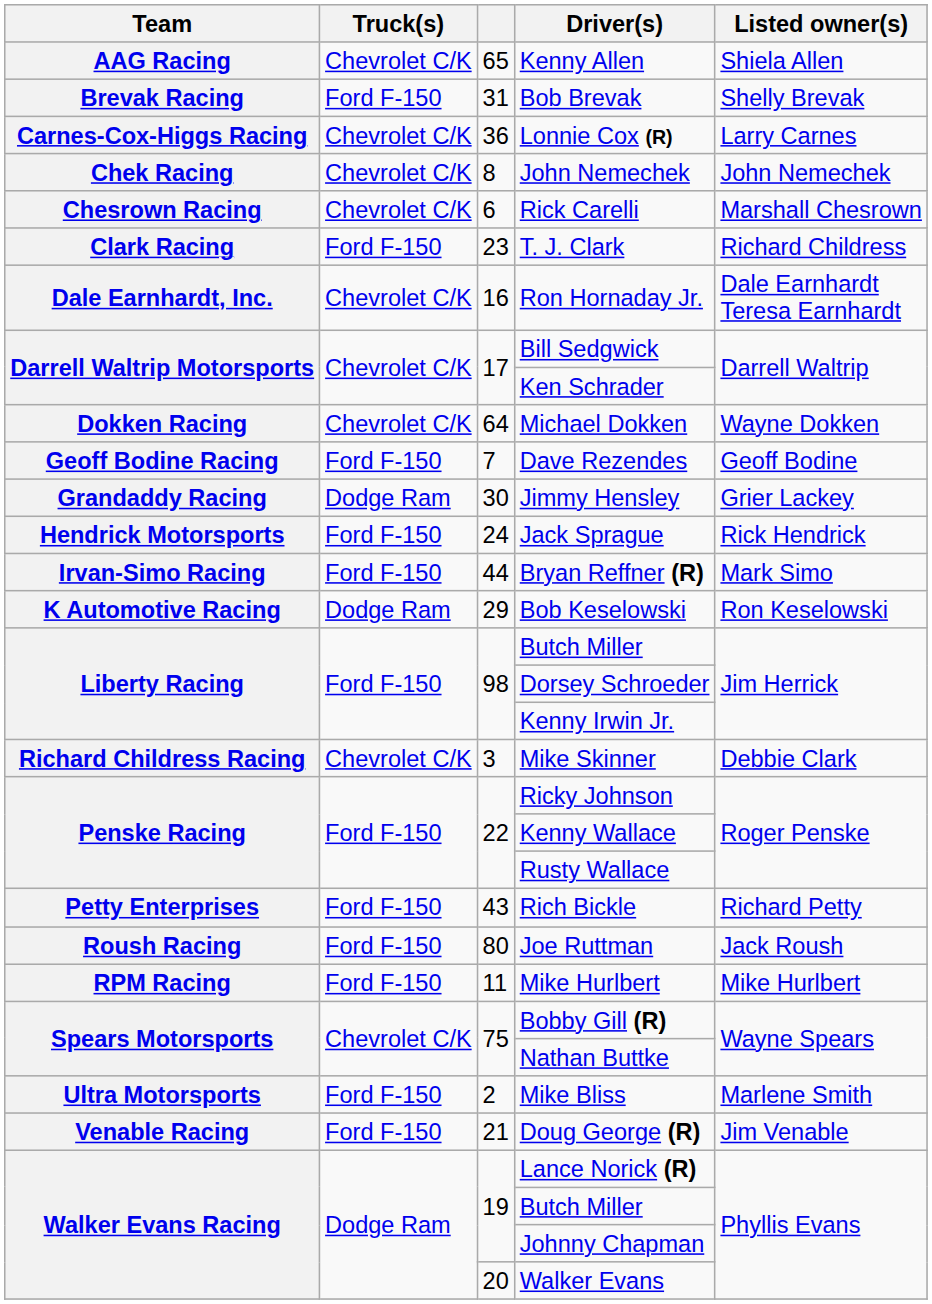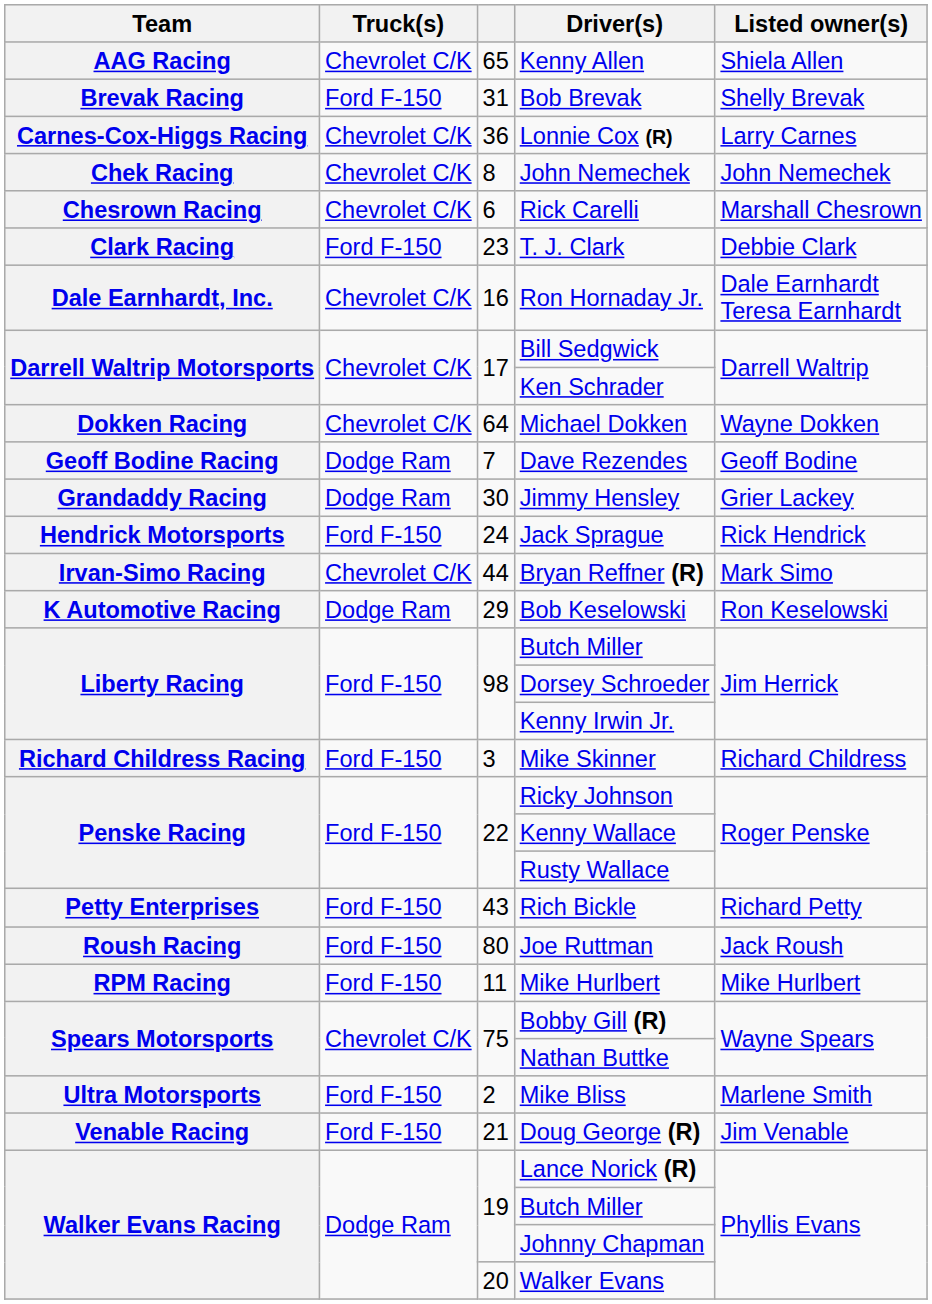 <table class="wikitable" style="font-size: 95%;">
 <tr>
 <th>Team</th>
 <th>Truck(s)</th>
 <th></th>
 <th>Driver(s)</th>
 <th>Listed owner(s)</th>
 </tr>
 <tr>
 <th><a href='#'>AAG Racing</a></th>
 <td><a href='#'>Chevrolet C/K</a></td>
 <td>65</td>
 <td><a href='#'>Kenny Allen</a></td>
 <td><a href='#'>Shiela Allen</a></td>
 </tr>
 <tr>
 <th><a href='#'>Brevak Racing</a></th>
 <td><a href='#'>Ford F-150</a></td>
 <td>31</td>
 <td><a href='#'>Bob Brevak</a></td>
 <td><a href='#'>Shelly Brevak</a></td>
 </tr>
 <tr>
 <th><a href='#'>Carnes-Cox-Higgs Racing</a></th>
 <td><a href='#'>Chevrolet C/K</a></td>
 <td>36</td>
 <td><a href='#'>Lonnie Cox</a> <small> <strong>(R)</strong></small></td>
 <td><a href='#'>Larry Carnes</a></td>
 </tr>
 <tr>
 <th><a href='#'>Chek Racing</a></th>
 <td><a href='#'>Chevrolet C/K</a></td>
 <td>8</td>
 <td><a href='#'>John Nemechek</a></td>
 <td><a href='#'>John Nemechek</a></td>
 </tr>
 <tr>
 <th><a href='#'>Chesrown Racing</a></th>
 <td><a href='#'>Chevrolet C/K</a></td>
 <td>6</td>
 <td><a href='#'>Rick Carelli</a></td>
 <td><a href='#'>Marshall Chesrown</a></td>
 </tr>
 <tr>
 <th><a href='#'>Clark Racing</a></th>
 <td><a href='#'>Ford F-150</a></td>
 <td>23</td>
 <td><a href='#'>T. J. Clark</a> <small></small></td>
-<td><a href='#'>Richard Childress</a></td>
+<td><a href='#'>Debbie Clark</a></td>
 </tr>
 <tr>
 <th><a href='#'>Dale Earnhardt, Inc.</a></th>
 <td><a href='#'>Chevrolet C/K</a></td>
 <td>16</td>
 <td><a href='#'>Ron Hornaday Jr.</a></td>
 <td><a href='#'>Dale Earnhardt</a><br><a href='#'>Teresa Earnhardt</a></td>
 </tr>
 <tr>
 <th rowspan="2"><a href='#'>Darrell Waltrip Motorsports</a></th>
 <td rowspan="2"><a href='#'>Chevrolet C/K</a></td>
 <td rowspan="2">17</td>
 <td><a href='#'>Bill Sedgwick</a> <small></small></td>
 <td rowspan="2"><a href='#'>Darrell Waltrip</a></td>
 </tr>
 <tr>
 <td><a href='#'>Ken Schrader</a> <small></small></td>
 </tr>
 <tr>
 <th><a href='#'>Dokken Racing</a></th>
 <td><a href='#'>Chevrolet C/K</a></td>
 <td>64</td>
 <td><a href='#'>Michael Dokken</a> <small></small></td>
 <td><a href='#'>Wayne Dokken</a></td>
 </tr>
 <tr>
 <th><a href='#'>Geoff Bodine Racing</a></th>
-<td><a href='#'>Ford F-150</a></td>
+<td><a href='#'>Dodge Ram</a></td>
 <td>7</td>
 <td><a href='#'>Dave Rezendes</a></td>
 <td><a href='#'>Geoff Bodine</a></td>
 </tr>
 <tr>
 <th><a href='#'>Grandaddy Racing</a></th>
 <td><a href='#'>Dodge Ram</a></td>
 <td>30</td>
 <td><a href='#'>Jimmy Hensley</a></td>
 <td><a href='#'>Grier Lackey</a></td>
 </tr>
 <tr>
 <th><a href='#'>Hendrick Motorsports</a></th>
 <td><a href='#'>Ford F-150</a></td>
 <td>24</td>
 <td><a href='#'>Jack Sprague</a></td>
 <td><a href='#'>Rick Hendrick</a></td>
 </tr>
 <tr>
 <th><a href='#'>Irvan-Simo Racing</a></th>
-<td><a href='#'>Ford F-150</a></td>
+<td><a href='#'>Chevrolet C/K</a></td>
 <td>44</td>
 <td><a href='#'>Bryan Reffner</a> <strong>(R)</strong></td>
 <td><a href='#'>Mark Simo</a></td>
 </tr>
 <tr>
 <th><a href='#'>K Automotive Racing</a></th>
 <td><a href='#'>Dodge Ram</a></td>
 <td>29</td>
 <td><a href='#'>Bob Keselowski</a></td>
 <td><a href='#'>Ron Keselowski</a></td>
 </tr>
 <tr>
 <th rowspan="3"><a href='#'>Liberty Racing</a></th>
 <td rowspan="3"><a href='#'>Ford F-150</a></td>
 <td rowspan="3">98</td>
 <td><a href='#'>Butch Miller</a> <small></small></td>
 <td rowspan="3"><a href='#'>Jim Herrick</a></td>
 </tr>
 <tr>
 <td><a href='#'>Dorsey Schroeder</a> <small></small></td>
 </tr>
 <tr>
 <td><a href='#'>Kenny Irwin Jr.</a> <small></small></td>
 </tr>
 <tr>
 <th><a href='#'>Richard Childress Racing</a></th>
-<td><a href='#'>Chevrolet C/K</a></td>
+<td><a href='#'>Ford F-150</a></td>
 <td>3</td>
 <td><a href='#'>Mike Skinner</a></td>
-<td><a href='#'>Debbie Clark</a></td>
+<td><a href='#'>Richard Childress</a></td>
 </tr>
 <tr>
 <th rowspan="3"><a href='#'>Penske Racing</a></th>
 <td rowspan="3"><a href='#'>Ford F-150</a></td>
 <td rowspan="3">22</td>
 <td><a href='#'>Ricky Johnson</a> <small></small></td>
 <td rowspan="3"><a href='#'>Roger Penske</a></td>
 </tr>
 <tr>
 <td><a href='#'>Kenny Wallace</a> <small></small></td>
 </tr>
 <tr>
 <td><a href='#'>Rusty Wallace</a> <small></small></td>
 </tr>
 <tr>
 <th><a href='#'>Petty Enterprises</a></th>
 <td><a href='#'>Ford F-150</a></td>
 <td>43</td>
 <td><a href='#'>Rich Bickle</a></td>
 <td><a href='#'>Richard Petty</a></td>
 </tr>
 <tr>
 <th><a href='#'>Roush Racing</a></th>
 <td><a href='#'>Ford F-150</a></td>
 <td>80</td>
 <td><a href='#'>Joe Ruttman</a></td>
 <td><a href='#'>Jack Roush</a></td>
 </tr>
 <tr>
 <th><a href='#'>RPM Racing</a></th>
 <td><a href='#'>Ford F-150</a></td>
 <td>11</td>
 <td><a href='#'>Mike Hurlbert</a></td>
 <td><a href='#'>Mike Hurlbert</a></td>
 </tr>
 <tr>
 <th rowspan="2"><a href='#'>Spears Motorsports</a></th>
 <td rowspan="2"><a href='#'>Chevrolet C/K</a></td>
 <td rowspan="2">75</td>
 <td><a href='#'>Bobby Gill</a> <small></small> <strong>(R)</strong></td>
 <td rowspan="2"><a href='#'>Wayne Spears</a></td>
 </tr>
 <tr>
 <td><a href='#'>Nathan Buttke</a> <small></small></td>
 </tr>
 <tr>
 <th><a href='#'>Ultra Motorsports</a></th>
 <td><a href='#'>Ford F-150</a></td>
 <td>2</td>
 <td><a href='#'>Mike Bliss</a></td>
 <td><a href='#'>Marlene Smith</a></td>
 </tr>
 <tr>
 <th><a href='#'>Venable Racing</a></th>
 <td><a href='#'>Ford F-150</a></td>
 <td>21</td>
 <td><a href='#'>Doug George</a> <strong>(R)</strong></td>
 <td><a href='#'>Jim Venable</a></td>
 </tr>
 <tr>
 <th rowspan="4"><a href='#'>Walker Evans Racing</a></th>
 <td rowspan="4"><a href='#'>Dodge Ram</a></td>
 <td rowspan="3">19</td>
 <td><a href='#'>Lance Norick</a> <small></small> <strong>(R)</strong></td>
 <td rowspan="4"><a href='#'>Phyllis Evans</a></td>
 </tr>
 <tr>
 <td><a href='#'>Butch Miller</a> <small></small></td>
 </tr>
 <tr>
 <td><a href='#'>Johnny Chapman</a> <small></small></td>
 </tr>
 <tr>
 <td>20</td>
 <td><a href='#'>Walker Evans</a></td>
 </tr>
 </table>
